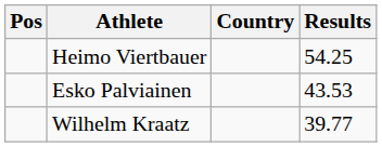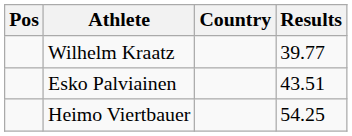 <table class="wikitable">
 <tr>
 <th>Pos</th>
 <th>Athlete</th>
 <th>Country</th>
 <th>Results</th>
 </tr>
 <tr>
 <td align="center"></td>
-<td>Heimo Viertbauer</td>
+<td>Wilhelm Kraatz</td>
 <td></td>
-<td>54.25</td>
+<td>39.77</td>
 </tr>
 <tr>
 <td align="center"></td>
 <td>Esko Palviainen</td>
 <td></td>
-<td>43.53</td>
+<td>43.51</td>
 </tr>
 <tr>
 <td align="center"></td>
-<td>Wilhelm Kraatz</td>
+<td>Heimo Viertbauer</td>
 <td></td>
-<td>39.77</td>
+<td>54.25</td>
 </tr>
 </table>
